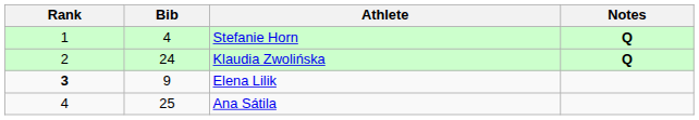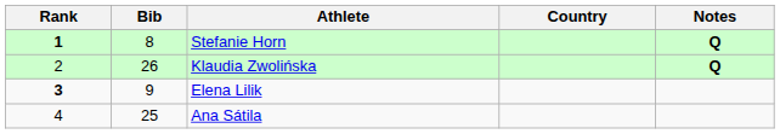 <table class="wikitable" style="text-align:center;width: 50%;">
 <tr>
 <th>Rank</th>
 <th>Bib</th>
 <th>Athlete</th>
+<th>Country</th>
 <th>Notes</th>
 </tr>
 <tr bgcolor=ccffcc>
-<td>1</td>
-<td>4</td>
+<td><strong>1</strong></td>
+<td>8</td>
 <td align=left><a href='#'>Stefanie Horn</a></td>
+<td align=left></td>
 <td><strong>Q</strong></td>
 </tr>
 <tr bgcolor=ccffcc>
 <td>2</td>
-<td>24</td>
+<td>26</td>
 <td align=left><a href='#'>Klaudia Zwolińska</a></td>
+<td align=left></td>
 <td><strong>Q</strong></td>
 </tr>
 <tr>
 <td><strong>3</strong></td>
 <td>9</td>
 <td align=left><a href='#'>Elena Lilik</a></td>
+<td align=left></td>
 <td></td>
 </tr>
 <tr>
 <td>4</td>
 <td>25</td>
 <td align=left><a href='#'>Ana Sátila</a></td>
+<td align=left></td>
 <td></td>
 </tr>
 </table>
